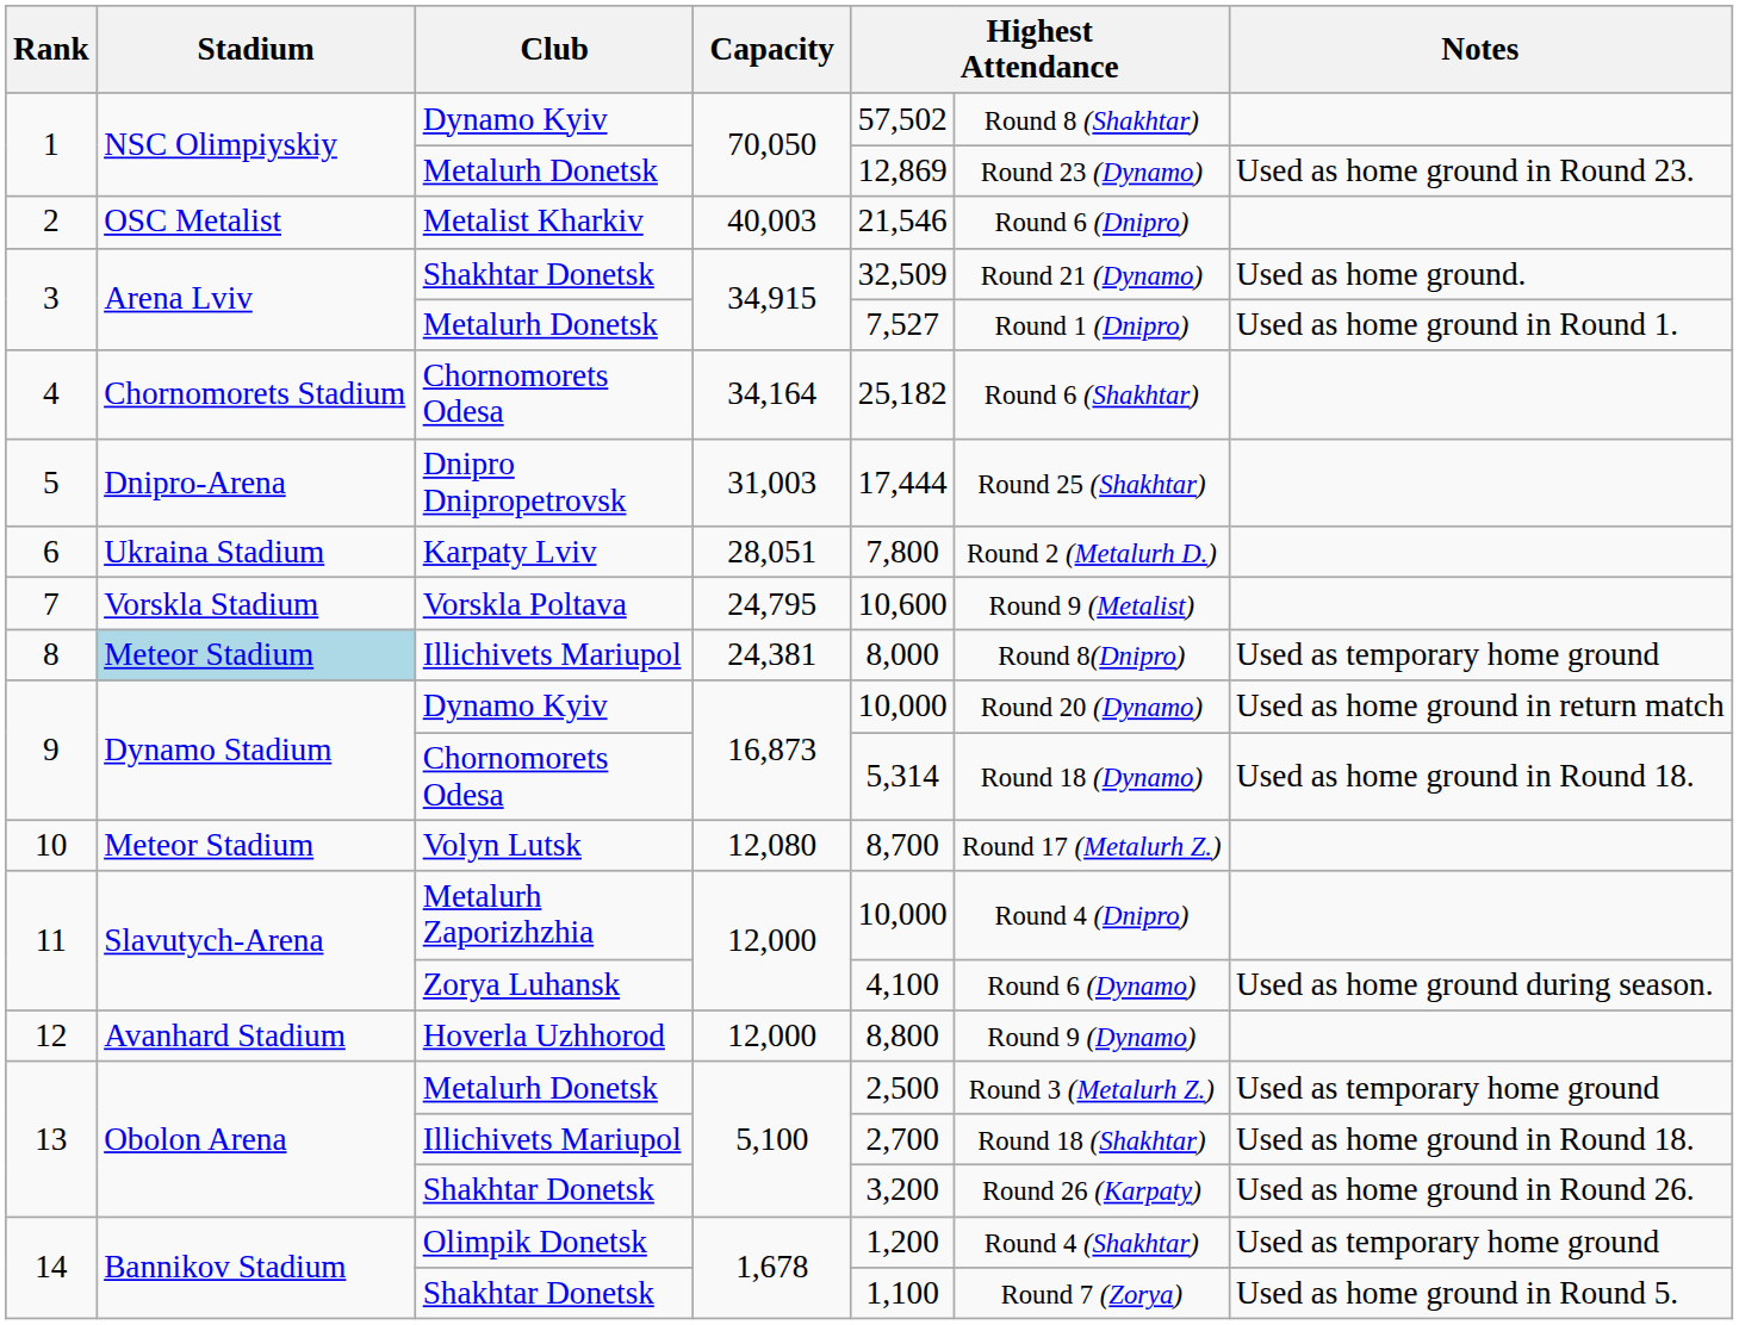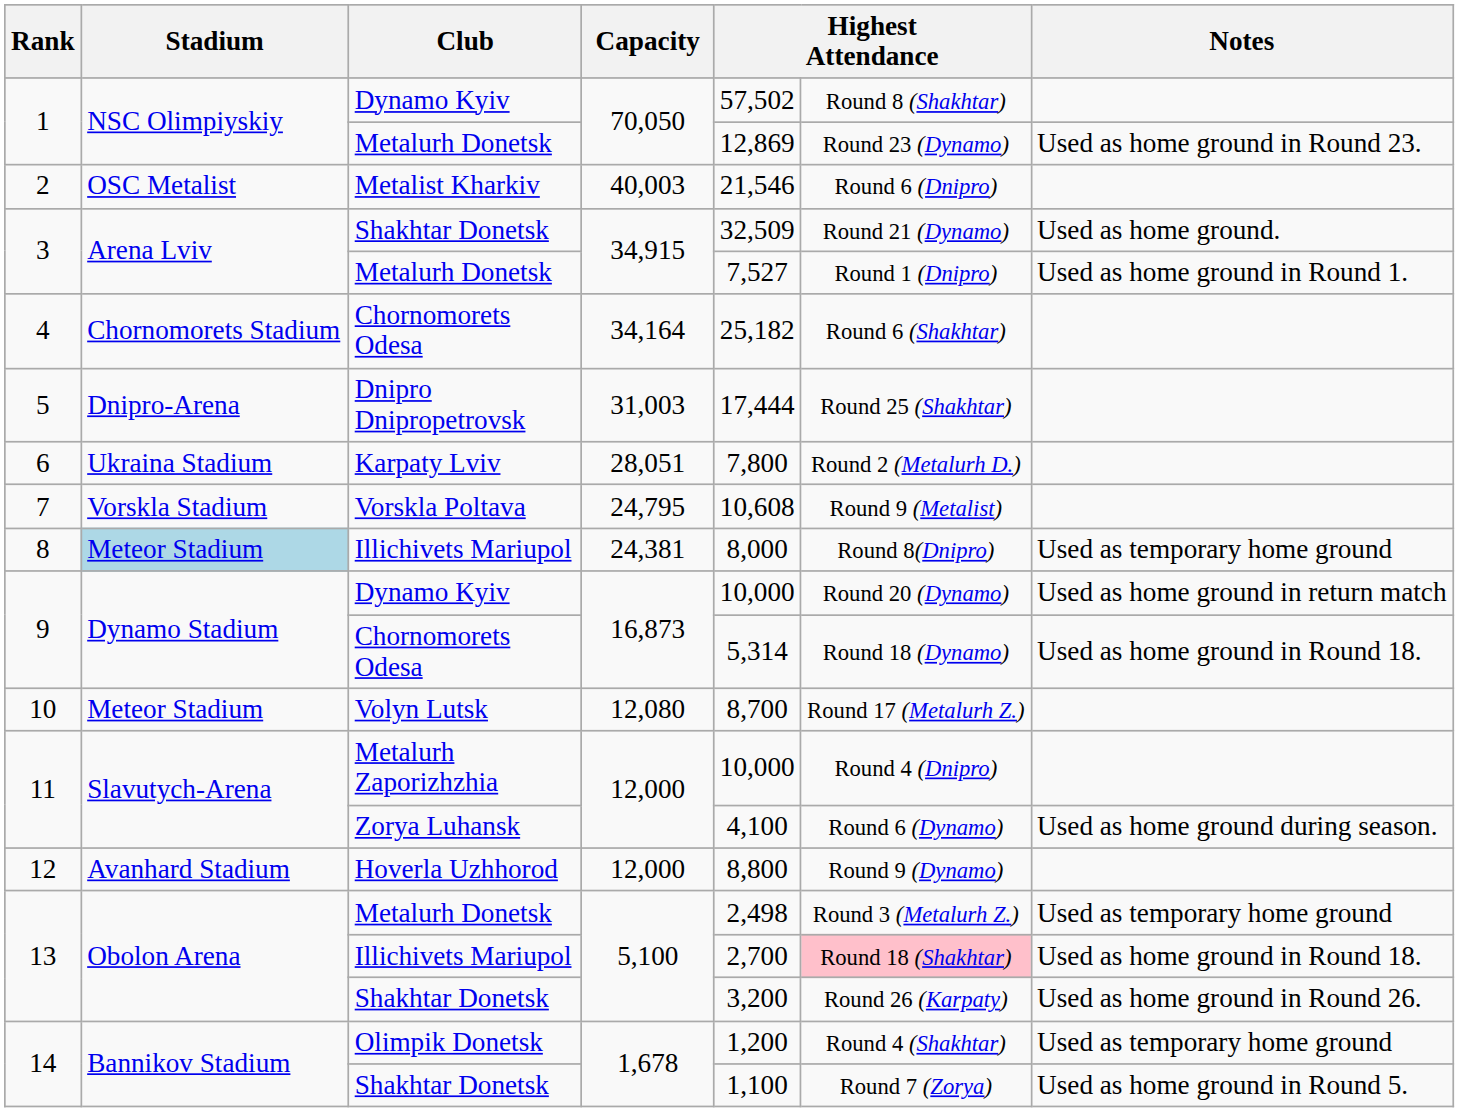 <table class="wikitable sortable" style="text-align:left;">
 <tr>
 <th width=18>Rank</th>
 <th width=150>Stadium</th>
 <th width=130>Club</th>
 <th width=70>Capacity</th>
 <th width=175 colspan=2>Highest<br>Attendance</th>
 <th>Notes</th>
 </tr>
 <tr>
 <td align=center rowspan=2>1</td>
 <td rowspan=2><a href='#'>NSC Olimpiyskiy</a></td>
 <td><a href='#'>Dynamo Kyiv</a></td>
 <td align=center rowspan=2>70,050</td>
 <td align=center>57,502</td>
 <td align=center><small>Round 8 <em>(<a href='#'>Shakhtar</a>)</em></small></td>
 <td></td>
 </tr>
 <tr>
 <td><a href='#'>Metalurh Donetsk</a></td>
 <td align=center>12,869</td>
 <td align=center><small>Round 23 <em>(<a href='#'>Dynamo</a>)</em></small></td>
 <td>Used as home ground in Round 23.</td>
 </tr>
 <tr>
 <td align=center>2</td>
 <td align=left><a href='#'>OSC Metalist</a></td>
 <td><a href='#'>Metalist Kharkiv</a></td>
 <td align=center>40,003</td>
 <td align=center>21,546</td>
 <td align=center><small>Round 6 <em>(<a href='#'>Dnipro</a>)</em></small></td>
 <td></td>
 </tr>
 <tr>
 <td align=center rowspan=2>3</td>
 <td rowspan=2><a href='#'>Arena Lviv</a></td>
 <td><a href='#'>Shakhtar Donetsk</a></td>
 <td align=center rowspan=2>34,915</td>
 <td align=center>32,509</td>
 <td align=center><small>Round 21 <em>(<a href='#'>Dynamo</a>)</em></small></td>
 <td>Used as home ground.</td>
 </tr>
 <tr>
 <td><a href='#'>Metalurh Donetsk</a></td>
 <td align=center>7,527</td>
 <td align=center><small>Round 1 <em>(<a href='#'>Dnipro</a>)</em></small></td>
 <td>Used as home ground in Round 1.</td>
 </tr>
 <tr>
 <td align=center>4</td>
 <td><a href='#'>Chornomorets Stadium</a></td>
 <td><a href='#'>Chornomorets Odesa</a></td>
 <td align=center>34,164</td>
 <td align=center>25,182</td>
 <td align=center><small>Round 6 <em>(<a href='#'>Shakhtar</a>)</em></small></td>
 <td></td>
 </tr>
 <tr>
 <td align=center>5</td>
 <td><a href='#'>Dnipro-Arena</a></td>
 <td><a href='#'>Dnipro Dnipropetrovsk</a></td>
 <td align=center>31,003</td>
 <td align=center>17,444</td>
 <td align=center><small>Round 25 <em>(<a href='#'>Shakhtar</a>)</em></small></td>
 <td></td>
 </tr>
 <tr>
 <td align=center>6</td>
 <td><a href='#'>Ukraina Stadium</a></td>
 <td><a href='#'>Karpaty Lviv</a></td>
 <td align=center>28,051</td>
 <td align=center>7,800</td>
 <td align=center><small>Round 2 <em>(<a href='#'>Metalurh D.</a>)</em></small></td>
 <td></td>
 </tr>
 <tr>
 <td align=center>7</td>
 <td><a href='#'>Vorskla Stadium</a></td>
 <td><a href='#'>Vorskla Poltava</a></td>
 <td align=center>24,795</td>
-<td align=center>10,600</td>
+<td align=center>10,608</td>
 <td align=center><small>Round 9 <em>(<a href='#'>Metalist</a>)</em></small></td>
 <td></td>
 </tr>
 <tr>
 <td align=center>8</td>
 <td style="background: lightblue;"><a href='#'>Meteor Stadium</a></td>
 <td><a href='#'>Illichivets Mariupol</a></td>
 <td align=center>24,381</td>
 <td align=center>8,000</td>
 <td align=center><small>Round 8<em>(<a href='#'>Dnipro</a>)</em></small></td>
 <td>Used as temporary home ground</td>
 </tr>
 <tr>
 <td align=center rowspan=2>9</td>
 <td rowspan=2><a href='#'>Dynamo Stadium</a></td>
 <td><a href='#'>Dynamo Kyiv</a></td>
 <td align=center rowspan=2>16,873</td>
 <td align=center>10,000</td>
 <td align=center><small>Round 20 <em>(<a href='#'>Dynamo</a>)</em></small></td>
 <td>Used as home ground in return match</td>
 </tr>
 <tr>
 <td><a href='#'>Chornomorets Odesa</a></td>
 <td align=center>5,314</td>
 <td align=center><small>Round 18 <em>(<a href='#'>Dynamo</a>)</em></small></td>
 <td>Used as home ground in Round 18.</td>
 </tr>
 <tr>
 <td align=center>10</td>
 <td><a href='#'>Meteor Stadium</a></td>
 <td><a href='#'>Volyn Lutsk</a></td>
 <td align=center>12,080</td>
 <td align=center>8,700</td>
 <td align=center><small>Round 17 <em>(<a href='#'>Metalurh Z.</a>)</em></small></td>
 <td></td>
 </tr>
 <tr>
 <td align=center rowspan=2>11</td>
 <td rowspan=2><a href='#'>Slavutych-Arena</a></td>
 <td><a href='#'>Metalurh Zaporizhzhia</a></td>
 <td align=center rowspan=2>12,000</td>
 <td align=center>10,000</td>
 <td align=center><small>Round 4 <em>(<a href='#'>Dnipro</a>)</em></small></td>
 <td></td>
 </tr>
 <tr>
 <td><a href='#'>Zorya Luhansk</a></td>
 <td align=center>4,100</td>
 <td align=center><small>Round 6 <em>(<a href='#'>Dynamo</a>)</em></small></td>
 <td>Used as home ground during season.</td>
 </tr>
 <tr>
 <td align=center>12</td>
 <td><a href='#'>Avanhard Stadium</a></td>
 <td><a href='#'>Hoverla Uzhhorod</a></td>
 <td align=center>12,000</td>
 <td align=center>8,800</td>
 <td align=center><small>Round 9 <em>(<a href='#'>Dynamo</a>)</em></small></td>
 <td></td>
 </tr>
 <tr>
 <td align=center rowspan=3>13</td>
 <td rowspan=3><a href='#'>Obolon Arena</a></td>
 <td><a href='#'>Metalurh Donetsk</a></td>
 <td align=center rowspan=3>5,100</td>
-<td align=center>2,500</td>
+<td align=center>2,498</td>
 <td align=center><small>Round 3 <em>(<a href='#'>Metalurh Z.</a>)</em></small></td>
 <td>Used as temporary home ground</td>
 </tr>
 <tr>
 <td><a href='#'>Illichivets Mariupol</a></td>
 <td align=center>2,700</td>
-<td align=center><small>Round 18 <em>(<a href='#'>Shakhtar</a>)</em></small></td>
+<td align=center style="background: pink;"><small>Round 18 <em>(<a href='#'>Shakhtar</a>)</em></small></td>
 <td>Used as home ground in Round 18.</td>
 </tr>
 <tr>
 <td><a href='#'>Shakhtar Donetsk</a></td>
 <td align=center>3,200</td>
 <td align=center><small>Round 26 <em>(<a href='#'>Karpaty</a>)</em></small></td>
 <td>Used as home ground in Round 26.</td>
 </tr>
 <tr>
 <td align=center rowspan=2>14</td>
 <td rowspan=2><a href='#'>Bannikov Stadium</a></td>
 <td><a href='#'>Olimpik Donetsk</a></td>
 <td align=center rowspan=2>1,678</td>
 <td align=center>1,200</td>
 <td align=center><small>Round 4 <em>(<a href='#'>Shakhtar</a>)</em></small></td>
 <td>Used as temporary home ground</td>
 </tr>
 <tr>
 <td><a href='#'>Shakhtar Donetsk</a></td>
 <td align=center>1,100</td>
 <td align=center><small>Round 7 <em>(<a href='#'>Zorya</a>)</em></small></td>
 <td>Used as home ground in Round 5.</td>
 </tr>
 </table>
